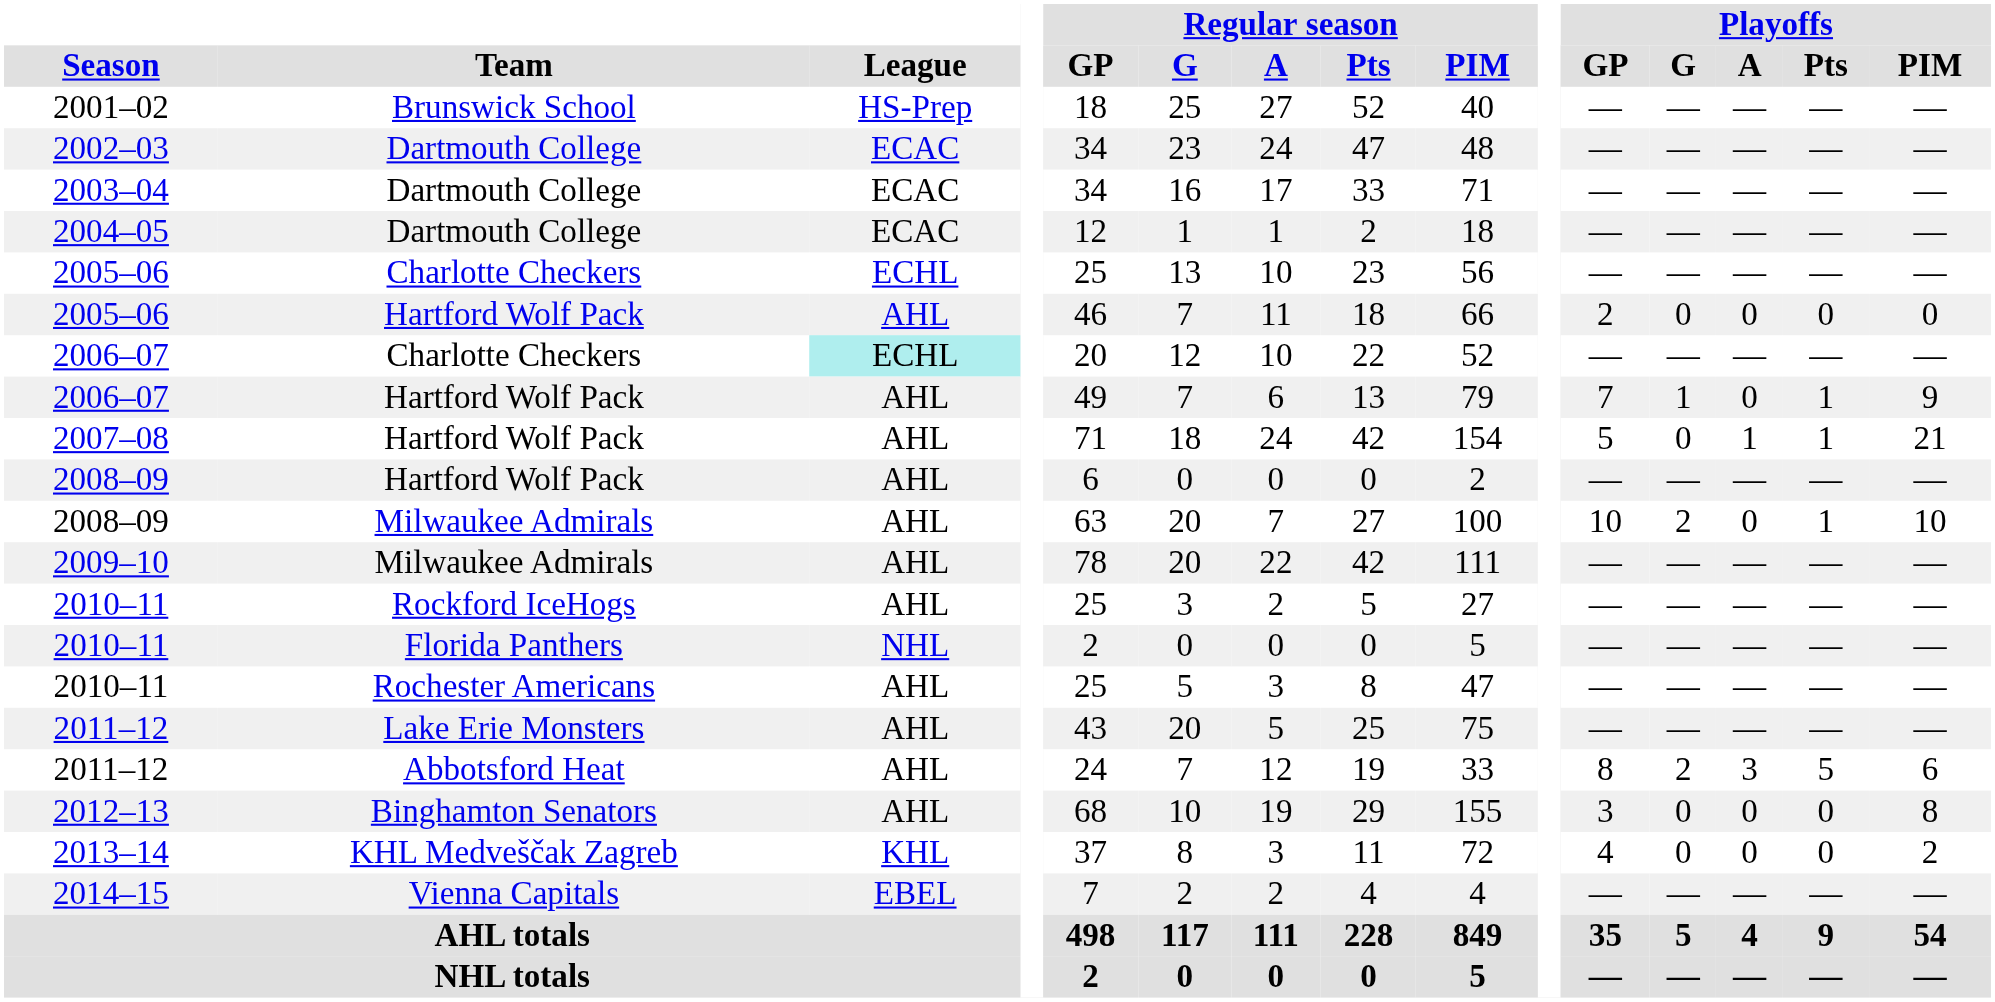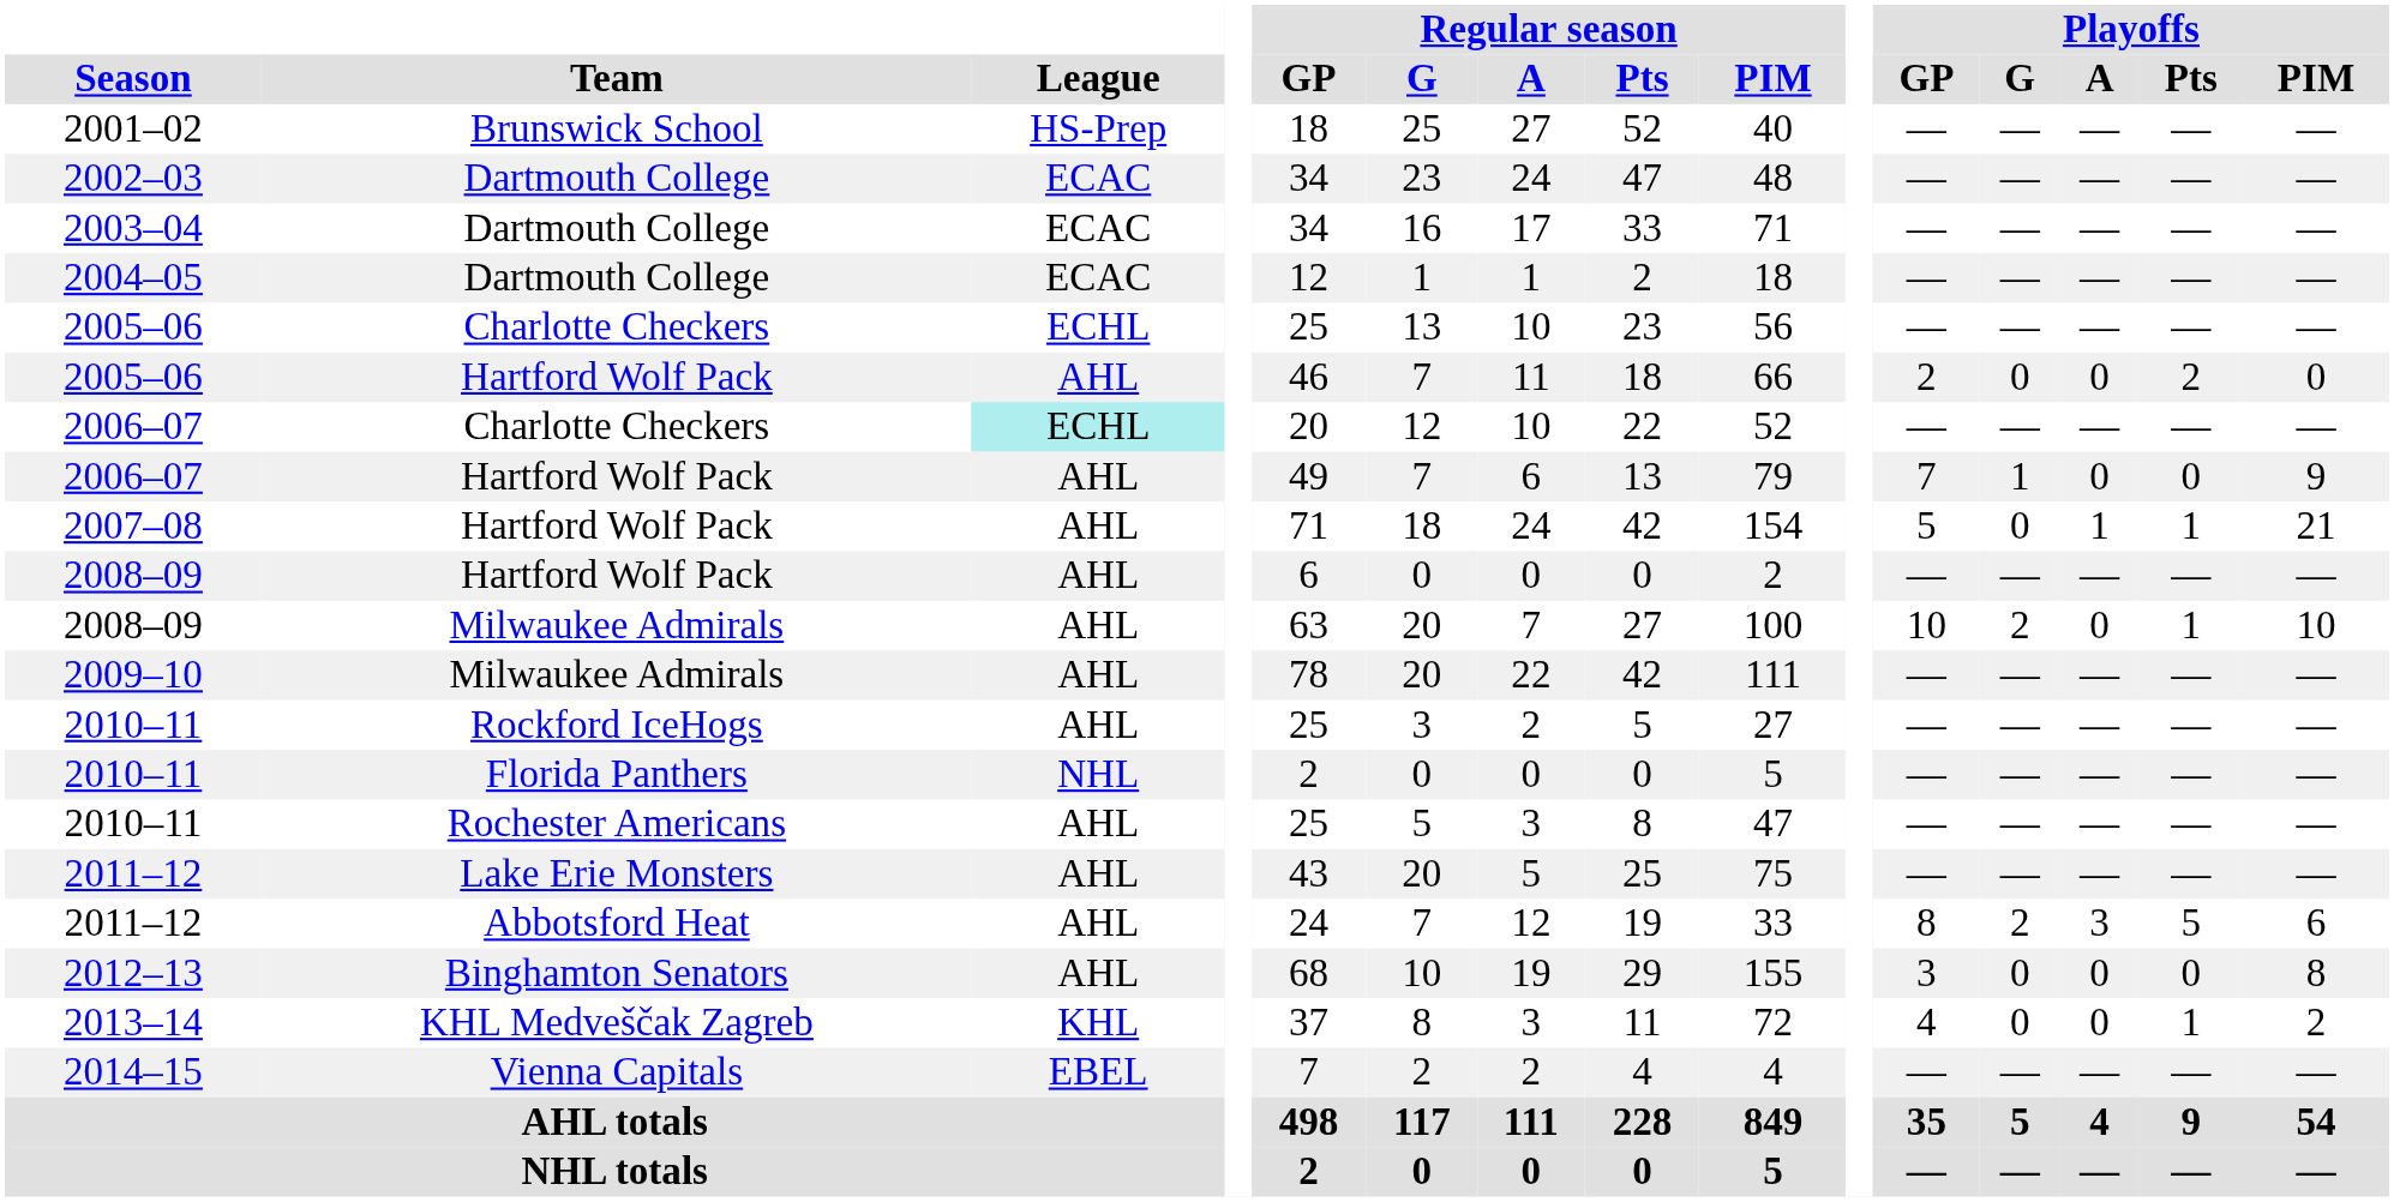 <table border="0" cellpadding="1" cellspacing="0" style="text-align:center; width:60em">
 <tr bgcolor="#e0e0e0">
 <th colspan="3" bgcolor="#ffffff"> </th>
 <th rowspan="100" bgcolor="#ffffff"> </th>
 <th colspan="5"><a href='#'>Regular season</a></th>
 <th rowspan="100" bgcolor="#ffffff"> </th>
 <th colspan="5"><a href='#'>Playoffs</a></th>
 </tr>
 <tr bgcolor="#e0e0e0">
 <th><a href='#'>Season</a></th>
 <th>Team</th>
 <th>League</th>
 <th>GP</th>
 <th><a href='#'>G</a></th>
 <th><a href='#'>A</a></th>
 <th><a href='#'>Pts</a></th>
 <th><a href='#'>PIM</a></th>
 <th>GP</th>
 <th>G</th>
 <th>A</th>
 <th>Pts</th>
 <th>PIM</th>
 </tr>
 <tr>
 <td>2001–02</td>
 <td><a href='#'>Brunswick School</a></td>
 <td><a href='#'>HS-Prep</a></td>
 <td>18</td>
 <td>25</td>
 <td>27</td>
 <td>52</td>
 <td>40</td>
 <td>—</td>
 <td>—</td>
 <td>—</td>
 <td>—</td>
 <td>—</td>
 </tr>
 <tr bgcolor="#f0f0f0">
 <td><a href='#'>2002–03</a></td>
 <td><a href='#'>Dartmouth College</a></td>
 <td><a href='#'>ECAC</a></td>
 <td>34</td>
 <td>23</td>
 <td>24</td>
 <td>47</td>
 <td>48</td>
 <td>—</td>
 <td>—</td>
 <td>—</td>
 <td>—</td>
 <td>—</td>
 </tr>
 <tr>
 <td><a href='#'>2003–04</a></td>
 <td>Dartmouth College</td>
 <td>ECAC</td>
 <td>34</td>
 <td>16</td>
 <td>17</td>
 <td>33</td>
 <td>71</td>
 <td>—</td>
 <td>—</td>
 <td>—</td>
 <td>—</td>
 <td>—</td>
 </tr>
 <tr bgcolor="#f0f0f0">
 <td><a href='#'>2004–05</a></td>
 <td>Dartmouth College</td>
 <td>ECAC</td>
 <td>12</td>
 <td>1</td>
 <td>1</td>
 <td>2</td>
 <td>18</td>
 <td>—</td>
 <td>—</td>
 <td>—</td>
 <td>—</td>
 <td>—</td>
 </tr>
 <tr>
 <td><a href='#'>2005–06</a></td>
 <td><a href='#'>Charlotte Checkers</a></td>
 <td><a href='#'>ECHL</a></td>
 <td>25</td>
 <td>13</td>
 <td>10</td>
 <td>23</td>
 <td>56</td>
 <td>—</td>
 <td>—</td>
 <td>—</td>
 <td>—</td>
 <td>—</td>
 </tr>
 <tr bgcolor="#f0f0f0">
 <td><a href='#'>2005–06</a></td>
 <td><a href='#'>Hartford Wolf Pack</a></td>
 <td><a href='#'>AHL</a></td>
 <td>46</td>
 <td>7</td>
 <td>11</td>
 <td>18</td>
 <td>66</td>
 <td>2</td>
 <td>0</td>
 <td>0</td>
-<td>0</td>
+<td>2</td>
 <td>0</td>
 </tr>
 <tr>
 <td><a href='#'>2006–07</a></td>
 <td>Charlotte Checkers</td>
 <td style="background: paleturquoise;">ECHL</td>
 <td>20</td>
 <td>12</td>
 <td>10</td>
 <td>22</td>
 <td>52</td>
 <td>—</td>
 <td>—</td>
 <td>—</td>
 <td>—</td>
 <td>—</td>
 </tr>
 <tr bgcolor="#f0f0f0">
 <td><a href='#'>2006–07</a></td>
 <td>Hartford Wolf Pack</td>
 <td>AHL</td>
 <td>49</td>
 <td>7</td>
 <td>6</td>
 <td>13</td>
 <td>79</td>
 <td>7</td>
 <td>1</td>
 <td>0</td>
-<td>1</td>
+<td>0</td>
 <td>9</td>
 </tr>
 <tr>
 <td><a href='#'>2007–08</a></td>
 <td>Hartford Wolf Pack</td>
 <td>AHL</td>
 <td>71</td>
 <td>18</td>
 <td>24</td>
 <td>42</td>
 <td>154</td>
 <td>5</td>
 <td>0</td>
 <td>1</td>
 <td>1</td>
 <td>21</td>
 </tr>
 <tr bgcolor="#f0f0f0">
 <td><a href='#'>2008–09</a></td>
 <td>Hartford Wolf Pack</td>
 <td>AHL</td>
 <td>6</td>
 <td>0</td>
 <td>0</td>
 <td>0</td>
 <td>2</td>
 <td>—</td>
 <td>—</td>
 <td>—</td>
 <td>—</td>
 <td>—</td>
 </tr>
 <tr>
 <td>2008–09</td>
 <td><a href='#'>Milwaukee Admirals</a></td>
 <td>AHL</td>
 <td>63</td>
 <td>20</td>
 <td>7</td>
 <td>27</td>
 <td>100</td>
 <td>10</td>
 <td>2</td>
 <td>0</td>
 <td>1</td>
 <td>10</td>
 </tr>
 <tr bgcolor="#f0f0f0">
 <td><a href='#'>2009–10</a></td>
 <td>Milwaukee Admirals</td>
 <td>AHL</td>
 <td>78</td>
 <td>20</td>
 <td>22</td>
 <td>42</td>
 <td>111</td>
 <td>—</td>
 <td>—</td>
 <td>—</td>
 <td>—</td>
 <td>—</td>
 </tr>
 <tr>
 <td><a href='#'>2010–11</a></td>
 <td><a href='#'>Rockford IceHogs</a></td>
 <td>AHL</td>
 <td>25</td>
 <td>3</td>
 <td>2</td>
 <td>5</td>
 <td>27</td>
 <td>—</td>
 <td>—</td>
 <td>—</td>
 <td>—</td>
 <td>—</td>
 </tr>
 <tr bgcolor="#f0f0f0">
 <td><a href='#'>2010–11</a></td>
 <td><a href='#'>Florida Panthers</a></td>
 <td><a href='#'>NHL</a></td>
 <td>2</td>
 <td>0</td>
 <td>0</td>
 <td>0</td>
 <td>5</td>
 <td>—</td>
 <td>—</td>
 <td>—</td>
 <td>—</td>
 <td>—</td>
 </tr>
 <tr>
 <td>2010–11</td>
 <td><a href='#'>Rochester Americans</a></td>
 <td>AHL</td>
 <td>25</td>
 <td>5</td>
 <td>3</td>
 <td>8</td>
 <td>47</td>
 <td>—</td>
 <td>—</td>
 <td>—</td>
 <td>—</td>
 <td>—</td>
 </tr>
 <tr bgcolor="#f0f0f0">
 <td><a href='#'>2011–12</a></td>
 <td><a href='#'>Lake Erie Monsters</a></td>
 <td>AHL</td>
 <td>43</td>
 <td>20</td>
 <td>5</td>
 <td>25</td>
 <td>75</td>
 <td>—</td>
 <td>—</td>
 <td>—</td>
 <td>—</td>
 <td>—</td>
 </tr>
 <tr>
 <td>2011–12</td>
 <td><a href='#'>Abbotsford Heat</a></td>
 <td>AHL</td>
 <td>24</td>
 <td>7</td>
 <td>12</td>
 <td>19</td>
 <td>33</td>
 <td>8</td>
 <td>2</td>
 <td>3</td>
 <td>5</td>
 <td>6</td>
 </tr>
 <tr bgcolor="#f0f0f0">
 <td><a href='#'>2012–13</a></td>
 <td><a href='#'>Binghamton Senators</a></td>
 <td>AHL</td>
 <td>68</td>
 <td>10</td>
 <td>19</td>
 <td>29</td>
 <td>155</td>
 <td>3</td>
 <td>0</td>
 <td>0</td>
 <td>0</td>
 <td>8</td>
 </tr>
 <tr>
 <td><a href='#'>2013–14</a></td>
 <td><a href='#'>KHL Medveščak Zagreb</a></td>
 <td><a href='#'>KHL</a></td>
 <td>37</td>
 <td>8</td>
 <td>3</td>
 <td>11</td>
 <td>72</td>
 <td>4</td>
 <td>0</td>
 <td>0</td>
-<td>0</td>
+<td>1</td>
 <td>2</td>
 </tr>
 <tr bgcolor="#f0f0f0">
 <td><a href='#'>2014–15</a></td>
 <td><a href='#'>Vienna Capitals</a></td>
 <td><a href='#'>EBEL</a></td>
 <td>7</td>
 <td>2</td>
 <td>2</td>
 <td>4</td>
 <td>4</td>
 <td>—</td>
 <td>—</td>
 <td>—</td>
 <td>—</td>
 <td>—</td>
 </tr>
 <tr bgcolor="#e0e0e0">
 <th colspan="3">AHL totals</th>
 <th>498</th>
 <th>117</th>
 <th>111</th>
 <th>228</th>
 <th>849</th>
 <th>35</th>
 <th>5</th>
 <th>4</th>
 <th>9</th>
 <th>54</th>
 </tr>
 <tr bgcolor="#e0e0e0">
 <th colspan="3">NHL totals</th>
 <th>2</th>
 <th>0</th>
 <th>0</th>
 <th>0</th>
 <th>5</th>
 <th>—</th>
 <th>—</th>
 <th>—</th>
 <th>—</th>
 <th>—</th>
 </tr>
 </table>
